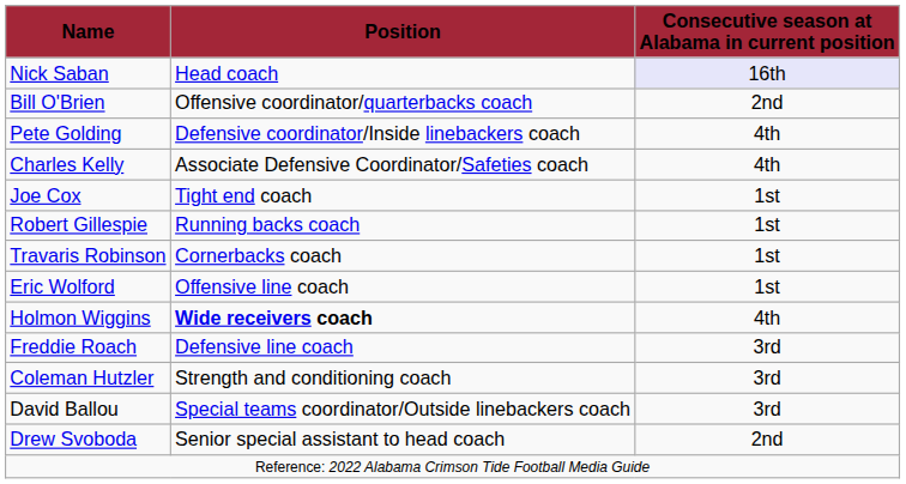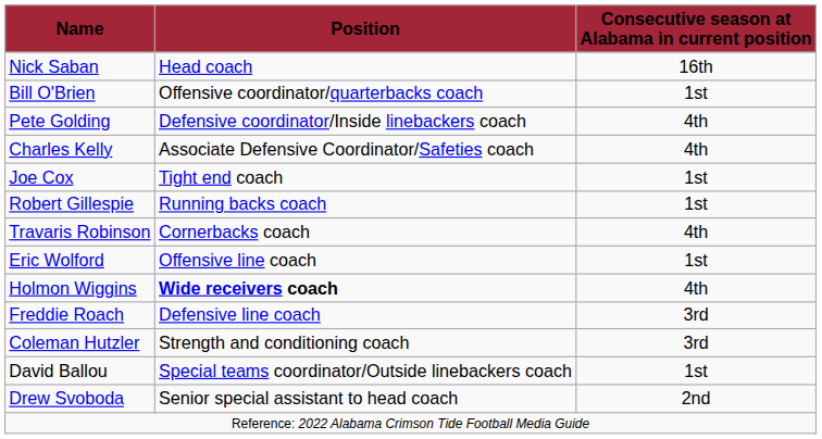 <table class="wikitable" style="font-size:90%;">
 <tr>
 <th style="background:#A32638;"><span>Name</span></th>
 <th style="background:#A32638;"><span>Position</span></th>
 <th style="background:#A32638;"><span>Consecutive season at<br>Alabama in current position</span></th>
 </tr>
 <tr>
 <td><a href='#'>Nick Saban</a></td>
 <td><a href='#'>Head coach</a></td>
-<td style="background: lavender; text-align:center">16th</td>
+<td style="text-align:center">16th</td>
 </tr>
 <tr>
 <td><a href='#'>Bill O'Brien</a></td>
 <td>Offensive coordinator/<a href='#'>quarterbacks coach</a></td>
-<td style="text-align:center">2nd</td>
+<td style="text-align:center">1st</td>
 </tr>
 <tr>
 <td><a href='#'>Pete Golding</a></td>
 <td><a href='#'>Defensive coordinator</a>/Inside <a href='#'>linebackers</a> coach</td>
 <td style="text-align:center">4th</td>
 </tr>
 <tr>
 <td><a href='#'>Charles Kelly</a></td>
 <td>Associate Defensive Coordinator/<a href='#'>Safeties</a> coach</td>
 <td style="text-align:center">4th</td>
 </tr>
 <tr>
 <td><a href='#'>Joe Cox</a></td>
 <td><a href='#'>Tight end</a> coach</td>
 <td style="text-align:center">1st</td>
 </tr>
 <tr>
 <td><a href='#'>Robert Gillespie</a></td>
 <td><a href='#'>Running backs coach</a></td>
 <td style="text-align:center">1st</td>
 </tr>
 <tr>
 <td><a href='#'>Travaris Robinson</a></td>
 <td><a href='#'>Cornerbacks</a> coach</td>
-<td style="text-align:center">1st</td>
+<td style="text-align:center">4th</td>
 </tr>
 <tr>
 <td><a href='#'>Eric Wolford</a></td>
 <td><a href='#'>Offensive line</a> coach</td>
 <td style="text-align:center">1st</td>
 </tr>
 <tr>
 <td><a href='#'>Holmon Wiggins</a></td>
 <td><strong><a href='#'>Wide receivers</a> coach</strong></td>
 <td style="text-align:center">4th</td>
 </tr>
 <tr>
 <td><a href='#'>Freddie Roach</a></td>
 <td><a href='#'>Defensive line coach</a></td>
 <td style="text-align:center">3rd</td>
 </tr>
 <tr>
 <td><a href='#'>Coleman Hutzler</a></td>
 <td>Strength and conditioning coach</td>
 <td style="text-align:center">3rd</td>
 </tr>
 <tr>
 <td>David Ballou</td>
 <td><a href='#'>Special teams</a> coordinator/Outside linebackers coach</td>
-<td style="text-align:center">3rd</td>
+<td style="text-align:center">1st</td>
 </tr>
 <tr>
 <td><a href='#'>Drew Svoboda</a></td>
 <td>Senior special assistant to head coach</td>
 <td style="text-align:center">2nd</td>
 </tr>
 <tr>
 <td colspan="4" style="font-size:8pt; text-align:center;">Reference: <em>2022 Alabama Crimson Tide Football Media Guide</em></td>
 </tr>
 </table>
